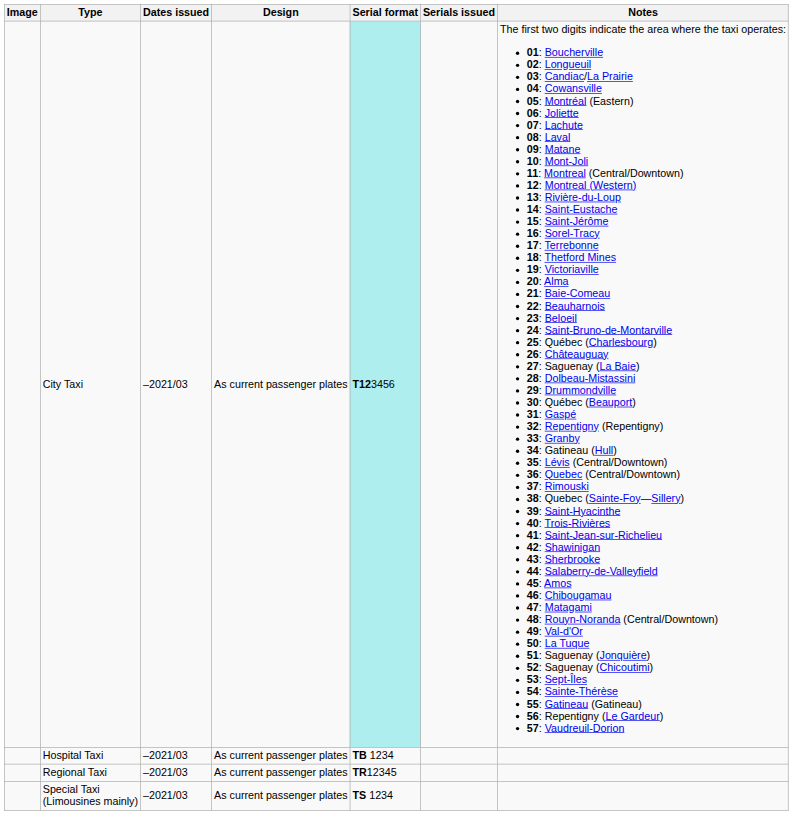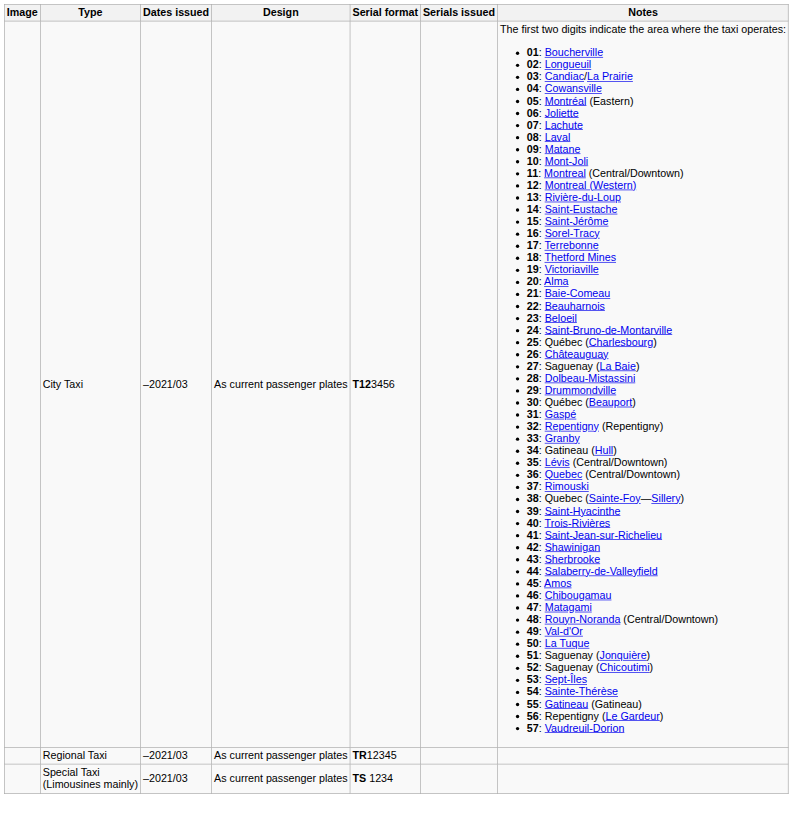 <table class="wikitable">
 <tr>
 <th>Image</th>
 <th>Type</th>
 <th>Dates issued</th>
 <th>Design</th>
 <th>Serial format</th>
 <th>Serials issued</th>
 <th>Notes</th>
 </tr>
 <tr>
 <td></td>
 <td>City Taxi</td>
 <td>–2021/03</td>
 <td>As current passenger plates</td>
-<td style="background: paleturquoise;"><strong>T12</strong>3456</td>
+<td><strong>T12</strong>3456</td>
 <td></td>
 <td>The first two digits indicate the area where the taxi operates:<br><ul><li><strong>01</strong>: <a href='#'>Boucherville</a></li><li><strong>02</strong>: <a href='#'>Longueuil</a></li><li><strong>03</strong>: <a href='#'>Candiac</a>/<a href='#'>La Prairie</a></li><li><strong>04</strong>: <a href='#'>Cowansville</a></li><li><strong>05</strong>: <a href='#'>Montréal</a> (Eastern)</li><li><strong>06</strong>: <a href='#'>Joliette</a></li><li><strong>07</strong>: <a href='#'>Lachute</a></li><li><strong>08</strong>: <a href='#'>Laval</a></li><li><strong>09</strong>: <a href='#'>Matane</a></li><li><strong>10</strong>: <a href='#'>Mont-Joli</a></li><li><strong>11</strong>: <a href='#'>Montreal</a> (Central/Downtown)</li><li><strong>12</strong>: <a href='#'>Montreal (Western)</a></li><li><strong>13</strong>: <a href='#'>Rivière-du-Loup</a></li><li><strong>14</strong>: <a href='#'>Saint-Eustache</a></li><li><strong>15</strong>: <a href='#'>Saint-Jérôme</a></li><li><strong>16</strong>: <a href='#'>Sorel-Tracy</a></li><li><strong>17</strong>: <a href='#'>Terrebonne</a></li><li><strong>18</strong>: <a href='#'>Thetford Mines</a></li><li><strong>19</strong>: <a href='#'>Victoriaville</a></li><li><strong>20</strong>: <a href='#'>Alma</a></li><li><strong>21</strong>: <a href='#'>Baie-Comeau</a></li><li><strong>22</strong>: <a href='#'>Beauharnois</a></li><li><strong>23</strong>: <a href='#'>Beloeil</a></li><li><strong>24</strong>: <a href='#'>Saint-Bruno-de-Montarville</a></li><li><strong>25</strong>: Québec (<a href='#'>Charlesbourg</a>)</li><li><strong>26</strong>: <a href='#'>Châteauguay</a></li><li><strong>27</strong>: Saguenay (<a href='#'>La Baie</a>)</li><li><strong>28</strong>: <a href='#'>Dolbeau-Mistassini</a></li><li><strong>29</strong>: <a href='#'>Drummondville</a></li><li><strong>30</strong>: Québec (<a href='#'>Beauport</a>)</li><li><strong>31</strong>: <a href='#'>Gaspé</a></li><li><strong>32</strong>: <a href='#'>Repentigny</a> (Repentigny)</li><li><strong>33</strong>: <a href='#'>Granby</a></li><li><strong>34</strong>: Gatineau (<a href='#'>Hull</a>)</li><li><strong>35</strong>: <a href='#'>Lévis</a> (Central/Downtown)</li><li><strong>36</strong>: <a href='#'>Quebec</a> (Central/Downtown)</li><li><strong>37</strong>: <a href='#'>Rimouski</a></li><li><strong>38</strong>: Quebec (<a href='#'>Sainte-Foy</a>—<a href='#'>Sillery</a>)</li><li><strong>39</strong>: <a href='#'>Saint-Hyacinthe</a></li><li><strong>40</strong>: <a href='#'>Trois-Rivières</a></li><li><strong>41</strong>: <a href='#'>Saint-Jean-sur-Richelieu</a></li><li><strong>42</strong>: <a href='#'>Shawinigan</a></li><li><strong>43</strong>: <a href='#'>Sherbrooke</a></li><li><strong>44</strong>: <a href='#'>Salaberry-de-Valleyfield</a></li><li><strong>45</strong>: <a href='#'>Amos</a></li><li><strong>46</strong>: <a href='#'>Chibougamau</a></li><li><strong>47</strong>: <a href='#'>Matagami</a></li><li><strong>48</strong>: <a href='#'>Rouyn-Noranda</a> (Central/Downtown) </li><li><strong>49</strong>: <a href='#'>Val-d'Or</a></li><li><strong>50</strong>: <a href='#'>La Tuque</a></li><li><strong>51</strong>: Saguenay (<a href='#'>Jonquière</a>)</li><li><strong>52</strong>: Saguenay (<a href='#'>Chicoutimi</a>)</li><li><strong>53</strong>: <a href='#'>Sept-Îles</a></li><li><strong>54</strong>: <a href='#'>Sainte-Thérèse</a></li><li><strong>55</strong>: <a href='#'>Gatineau</a> (Gatineau)</li><li><strong>56</strong>: Repentigny (<a href='#'>Le Gardeur</a>)</li><li><strong>57</strong>: <a href='#'>Vaudreuil-Dorion</a></li></ul></td>
-</tr>
-<tr>
-<td></td>
-<td>Hospital Taxi</td>
-<td>–2021/03</td>
-<td>As current passenger plates</td>
-<td><strong>TB</strong> 1234</td>
-<td></td>
-<td></td>
 </tr>
 <tr>
 <td></td>
 <td>Regional Taxi</td>
 <td>–2021/03</td>
 <td>As current passenger plates</td>
 <td><strong>TR</strong>12345</td>
 <td></td>
 <td></td>
 </tr>
 <tr>
 <td></td>
 <td>Special Taxi<br>(Limousines mainly)</td>
 <td>–2021/03</td>
 <td>As current passenger plates</td>
 <td><strong>TS</strong> 1234</td>
 <td></td>
 <td></td>
 </tr>
 </table>
